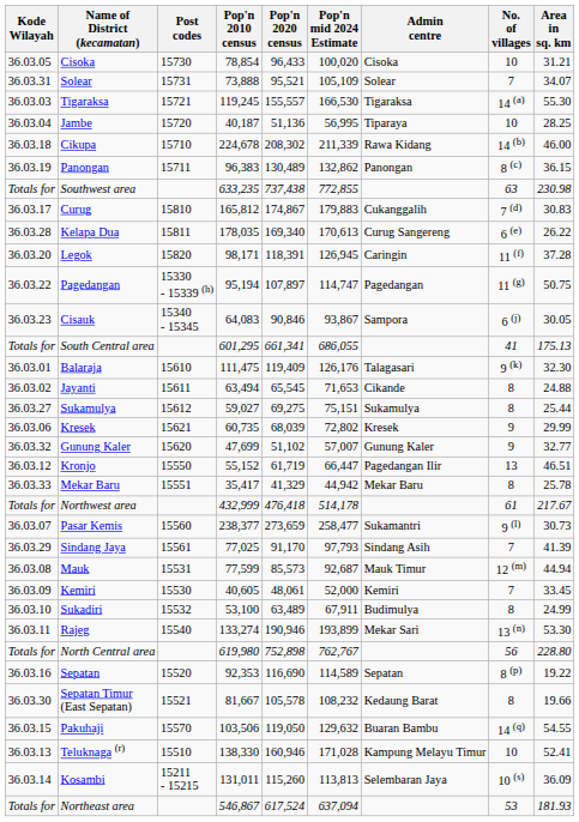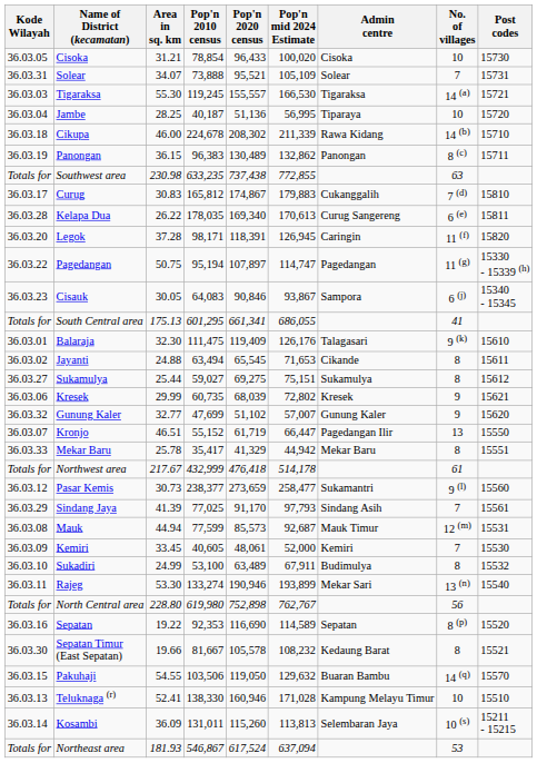 <table class="wikitable">
 <tr>
 <th>Kode <br>Wilayah</th>
 <th>Name of <br>District <br>(<em>kecamatan</em>)</th>
-<th>Post<br>codes</th>
+<th>Area <br>in <br>sq. km</th>
 <th>Pop'n <br>2010<br>census</th>
 <th>Pop'n <br>2020<br>census</th>
 <th>Pop'n <br>mid 2024<br>Estimate</th>
 <th>Admin <br>centre</th>
 <th>No.<br>of<br> villages</th>
-<th>Area <br>in <br>sq. km</th>
+<th>Post<br>codes</th>
 </tr>
 <tr>
 <td>36.03.05</td>
 <td><a href='#'>Cisoka</a></td>
-<td>15730</td>
+<td align="right">31.21</td>
 <td align="right">78,854</td>
 <td align="right">96,433</td>
 <td align="right">100,020</td>
 <td>Cisoka</td>
 <td align="center">10</td>
-<td align="right">31.21</td>
+<td>15730</td>
 </tr>
 <tr>
 <td>36.03.31</td>
 <td><a href='#'>Solear</a></td>
-<td>15731</td>
+<td align="right">34.07</td>
 <td align="right">73,888</td>
 <td align="right">95,521</td>
 <td align="right">105,109</td>
 <td>Solear</td>
 <td align="center">7</td>
-<td align="right">34.07</td>
+<td>15731</td>
 </tr>
 <tr>
 <td>36.03.03</td>
 <td><a href='#'>Tigaraksa</a></td>
-<td>15721</td>
+<td align="right">55.30</td>
 <td align="right">119,245</td>
 <td align="right">155,557</td>
 <td align="right">166,530</td>
 <td>Tigaraksa</td>
 <td align="center">14 <sup>(a)</sup></td>
-<td align="right">55.30</td>
+<td>15721</td>
 </tr>
 <tr>
 <td>36.03.04</td>
 <td><a href='#'>Jambe</a></td>
-<td>15720</td>
+<td align="right">28.25</td>
 <td align="right">40,187</td>
 <td align="right">51,136</td>
 <td align="right">56,995</td>
 <td>Tiparaya</td>
 <td align="center">10</td>
-<td align="right">28.25</td>
+<td>15720</td>
 </tr>
 <tr>
 <td>36.03.18</td>
 <td><a href='#'>Cikupa</a></td>
-<td>15710</td>
+<td align="right">46.00</td>
 <td align="right">224,678</td>
 <td align="right">208,302</td>
 <td align="right">211,339</td>
 <td>Rawa Kidang</td>
 <td align="center">14 <sup>(b)</sup></td>
-<td align="right">46.00</td>
+<td>15710</td>
 </tr>
 <tr>
 <td>36.03.19</td>
 <td><a href='#'>Panongan</a></td>
-<td>15711</td>
+<td align="right">36.15</td>
 <td align="right">96,383</td>
 <td align="right">130,489</td>
 <td align="right">132,862</td>
 <td>Panongan</td>
 <td align="center">8 <sup>(c)</sup></td>
-<td align="right">36.15</td>
+<td>15711</td>
 </tr>
 <tr>
 <td><em>Totals for</em></td>
 <td><em>Southwest area</em></td>
-<td></td>
+<td align="right"><em>230.98</em></td>
 <td align="right"><em>633,235</em></td>
 <td align="right"><em>737,438</em></td>
 <td align="right"><em>772,855</em></td>
 <td></td>
 <td align="center"><em>63</em></td>
-<td align="right"><em>230.98</em></td>
+<td></td>
 </tr>
 <tr>
 <td>36.03.17</td>
 <td><a href='#'>Curug</a></td>
-<td>15810</td>
+<td align="right">30.83</td>
 <td align="right">165,812</td>
 <td align="right">174,867</td>
 <td align="right">179,883</td>
 <td>Cukanggalih</td>
 <td align="center">7 <sup>(d)</sup></td>
-<td align="right">30.83</td>
+<td>15810</td>
 </tr>
 <tr>
 <td>36.03.28</td>
 <td><a href='#'>Kelapa Dua</a></td>
-<td>15811</td>
+<td align="right">26.22</td>
 <td align="right">178,035</td>
 <td align="right">169,340</td>
 <td align="right">170,613</td>
 <td>Curug Sangereng</td>
 <td align="center">6 <sup>(e)</sup></td>
-<td align="right">26.22</td>
+<td>15811</td>
 </tr>
 <tr>
 <td>36.03.20</td>
 <td><a href='#'>Legok</a></td>
-<td>15820</td>
+<td align="right">37.28</td>
 <td align="right">98,171</td>
 <td align="right">118,391</td>
 <td align="right">126,945</td>
 <td>Caringin</td>
 <td align="center">11 <sup>(f)</sup></td>
-<td align="right">37.28</td>
+<td>15820</td>
 </tr>
 <tr>
 <td>36.03.22</td>
 <td><a href='#'>Pagedangan</a></td>
-<td>15330 <br>- 15339 <sup>(h)</sup></td>
+<td align="right">50.75</td>
 <td align="right">95,194</td>
 <td align="right">107,897</td>
 <td align="right">114,747</td>
 <td>Pagedangan</td>
 <td align="center">11 <sup>(g)</sup></td>
-<td align="right">50.75</td>
+<td>15330 <br>- 15339 <sup>(h)</sup></td>
 </tr>
 <tr>
 <td>36.03.23</td>
 <td><a href='#'>Cisauk</a></td>
-<td>15340<br>- 15345</td>
+<td align="right">30.05</td>
 <td align="right">64,083</td>
 <td align="right">90,846</td>
 <td align="right">93,867</td>
 <td>Sampora</td>
 <td align="center">6 <sup>(j)</sup></td>
-<td align="right">30.05</td>
+<td>15340<br>- 15345</td>
 </tr>
 <tr>
 <td><em>Totals for</em></td>
 <td><em>South Central area</em></td>
-<td></td>
+<td align="right"><em>175.13</em></td>
 <td align="right"><em>601,295</em></td>
 <td align="right"><em>661,341</em></td>
 <td align="right"><em>686,055</em></td>
 <td></td>
 <td align="center"><em>41</em></td>
-<td align="right"><em>175.13</em></td>
+<td></td>
 </tr>
 <tr>
 <td>36.03.01</td>
 <td><a href='#'>Balaraja</a></td>
-<td>15610</td>
+<td align="right">32.30</td>
 <td align="right">111,475</td>
 <td align="right">119,409</td>
 <td align="right">126,176</td>
 <td>Talagasari</td>
 <td align="center">9 <sup>(k)</sup></td>
-<td align="right">32.30</td>
+<td>15610</td>
 </tr>
 <tr>
 <td>36.03.02</td>
 <td><a href='#'>Jayanti</a></td>
-<td>15611</td>
+<td align="right">24.88</td>
 <td align="right">63,494</td>
 <td align="right">65,545</td>
 <td align="right">71,653</td>
 <td>Cikande</td>
 <td align="center">8</td>
-<td align="right">24.88</td>
+<td>15611</td>
 </tr>
 <tr>
 <td>36.03.27</td>
 <td><a href='#'>Sukamulya</a></td>
-<td>15612</td>
+<td align="right">25.44</td>
 <td align="right">59,027</td>
 <td align="right">69,275</td>
 <td align="right">75,151</td>
 <td>Sukamulya</td>
 <td align="center">8</td>
-<td align="right">25.44</td>
+<td>15612</td>
 </tr>
 <tr>
 <td>36.03.06</td>
 <td><a href='#'>Kresek</a></td>
-<td>15621</td>
+<td align="right">29.99</td>
 <td align="right">60,735</td>
 <td align="right">68,039</td>
 <td align="right">72,802</td>
 <td>Kresek</td>
 <td align="center">9</td>
-<td align="right">29.99</td>
+<td>15621</td>
 </tr>
 <tr>
 <td>36.03.32</td>
 <td><a href='#'>Gunung Kaler</a></td>
-<td>15620</td>
+<td align="right">32.77</td>
 <td align="right">47,699</td>
 <td align="right">51,102</td>
 <td align="right">57,007</td>
 <td>Gunung Kaler</td>
 <td align="center">9</td>
-<td align="right">32.77</td>
+<td>15620</td>
 </tr>
 <tr>
-<td>36.03.12</td>
+<td>36.03.07</td>
 <td><a href='#'>Kronjo</a></td>
-<td>15550</td>
+<td align="right">46.51</td>
 <td align="right">55,152</td>
 <td align="right">61,719</td>
 <td align="right">66,447</td>
 <td>Pagedangan Ilir</td>
 <td align="center">13</td>
-<td align="right">46.51</td>
+<td>15550</td>
 </tr>
 <tr>
 <td>36.03.33</td>
 <td><a href='#'>Mekar Baru</a></td>
-<td>15551</td>
+<td align="right">25.78</td>
 <td align="right">35,417</td>
 <td align="right">41,329</td>
 <td align="right">44,942</td>
 <td>Mekar Baru</td>
 <td align="center">8</td>
-<td align="right">25.78</td>
+<td>15551</td>
 </tr>
 <tr>
 <td><em>Totals for</em></td>
 <td><em>Northwest area</em></td>
-<td></td>
+<td align="right"><em>217.67</em></td>
 <td align="right"><em>432,999</em></td>
 <td align="right"><em>476,418</em></td>
 <td align="right"><em>514,178</em></td>
 <td></td>
 <td align="center"><em>61</em></td>
-<td align="right"><em>217.67</em></td>
+<td></td>
 </tr>
 <tr>
-<td>36.03.07</td>
+<td>36.03.12</td>
 <td><a href='#'>Pasar Kemis</a></td>
-<td>15560</td>
+<td align="right">30.73</td>
 <td align="right">238,377</td>
 <td align="right">273,659</td>
 <td align="right">258,477</td>
 <td>Sukamantri</td>
 <td align="center">9 <sup>(l)</sup></td>
-<td align="right">30.73</td>
+<td>15560</td>
 </tr>
 <tr>
 <td>36.03.29</td>
 <td><a href='#'>Sindang Jaya</a></td>
-<td>15561</td>
+<td align="right">41.39</td>
 <td align="right">77,025</td>
 <td align="right">91,170</td>
 <td align="right">97,793</td>
 <td>Sindang Asih</td>
 <td align="center">7</td>
-<td align="right">41.39</td>
+<td>15561</td>
 </tr>
 <tr>
 <td>36.03.08</td>
 <td><a href='#'>Mauk</a></td>
-<td>15531</td>
+<td align="right">44.94</td>
 <td align="right">77,599</td>
 <td align="right">85,573</td>
 <td align="right">92,687</td>
 <td>Mauk Timur</td>
 <td align="center">12 <sup>(m)</sup></td>
-<td align="right">44.94</td>
+<td>15531</td>
 </tr>
 <tr>
 <td>36.03.09</td>
 <td><a href='#'>Kemiri</a></td>
-<td>15530</td>
+<td align="right">33.45</td>
 <td align="right">40,605</td>
 <td align="right">48,061</td>
 <td align="right">52,000</td>
 <td>Kemiri</td>
 <td align="center">7</td>
-<td align="right">33.45</td>
+<td>15530</td>
 </tr>
 <tr>
 <td>36.03.10</td>
 <td><a href='#'>Sukadiri</a></td>
-<td>15532</td>
+<td align="right">24.99</td>
 <td align="right">53,100</td>
 <td align="right">63,489</td>
 <td align="right">67,911</td>
 <td>Budimulya</td>
 <td align="center">8</td>
-<td align="right">24.99</td>
+<td>15532</td>
 </tr>
 <tr>
 <td>36.03.11</td>
 <td><a href='#'>Rajeg</a></td>
-<td>15540</td>
+<td align="right">53.30</td>
 <td align="right">133,274</td>
 <td align="right">190,946</td>
 <td align="right">193,899</td>
 <td>Mekar Sari</td>
 <td align="center">13 <sup>(n)</sup></td>
-<td align="right">53.30</td>
+<td>15540</td>
 </tr>
 <tr>
 <td><em>Totals for</em></td>
 <td><em>North Central area</em></td>
-<td></td>
+<td align="right"><em>228.80</em></td>
 <td align="right"><em>619,980</em></td>
 <td align="right"><em>752,898</em></td>
 <td align="right"><em>762,767</em></td>
 <td></td>
 <td align="center"><em>56</em></td>
-<td align="right"><em>228.80</em></td>
+<td></td>
 </tr>
 <tr>
 <td>36.03.16</td>
 <td><a href='#'>Sepatan</a></td>
-<td>15520</td>
+<td align="right">19.22</td>
 <td align="right">92,353</td>
 <td align="right">116,690</td>
 <td align="right">114,589</td>
 <td>Sepatan</td>
 <td align="center">8 <sup>(p)</sup></td>
-<td align="right">19.22</td>
+<td>15520</td>
 </tr>
 <tr>
 <td>36.03.30</td>
 <td><a href='#'>Sepatan Timur</a> <br>(East Sepatan)</td>
-<td>15521</td>
+<td align="right">19.66</td>
 <td align="right">81,667</td>
 <td align="right">105,578</td>
 <td align="right">108,232</td>
 <td>Kedaung Barat</td>
 <td align="center">8</td>
-<td align="right">19.66</td>
+<td>15521</td>
 </tr>
 <tr>
 <td>36.03.15</td>
 <td><a href='#'>Pakuhaji</a></td>
-<td>15570</td>
+<td align="right">54.55</td>
 <td align="right">103,506</td>
 <td align="right">119,050</td>
 <td align="right">129,632</td>
 <td>Buaran Bambu</td>
 <td align="center">14 <sup>(q)</sup></td>
-<td align="right">54.55</td>
+<td>15570</td>
 </tr>
 <tr>
 <td>36.03.13</td>
 <td><a href='#'>Teluknaga</a> <sup>(r)</sup></td>
-<td>15510</td>
+<td align="right">52.41</td>
 <td align="right">138,330</td>
 <td align="right">160,946</td>
 <td align="right">171,028</td>
 <td>Kampung Melayu Timur</td>
 <td align="center">10</td>
-<td align="right">52.41</td>
+<td>15510</td>
 </tr>
 <tr>
 <td>36.03.14</td>
 <td><a href='#'>Kosambi</a></td>
-<td>15211<br>- 15215</td>
+<td align="right">36.09</td>
 <td align="right">131,011</td>
 <td align="right">115,260</td>
 <td align="right">113,813</td>
 <td>Selembaran Jaya</td>
 <td align="center">10 <sup>(s)</sup></td>
-<td align="right">36.09</td>
+<td>15211<br>- 15215</td>
 </tr>
 <tr>
 <td><em>Totals for</em></td>
 <td><em>Northeast area</em></td>
-<td></td>
+<td align="right"><em>181.93</em></td>
 <td align="right"><em>546,867</em></td>
 <td align="right"><em>617,524</em></td>
 <td align="right"><em>637,094</em></td>
 <td></td>
 <td align="center"><em>53</em></td>
-<td align="right"><em>181.93</em></td>
+<td></td>
 </tr>
 </table>
